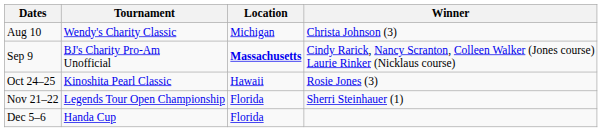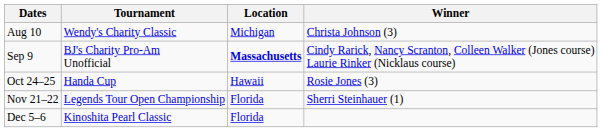 <table class="wikitable">
 <tr>
 <th>Dates</th>
 <th>Tournament</th>
 <th>Location</th>
 <th>Winner</th>
 </tr>
 <tr>
 <td>Aug 10</td>
 <td><a href='#'>Wendy's Charity Classic</a></td>
 <td><a href='#'>Michigan</a></td>
 <td> <a href='#'>Christa Johnson</a> (3)</td>
 </tr>
 <tr>
 <td>Sep 9</td>
 <td><a href='#'>BJ's Charity Pro-Am</a><br>Unofficial</td>
 <td><strong><a href='#'>Massachusetts</a></strong></td>
 <td> <a href='#'>Cindy Rarick</a>,  <a href='#'>Nancy Scranton</a>,  <a href='#'>Colleen Walker</a> (Jones course)<br> <a href='#'>Laurie Rinker</a> (Nicklaus course)</td>
 </tr>
 <tr>
 <td>Oct 24–25</td>
-<td><a href='#'>Kinoshita Pearl Classic</a></td>
+<td><a href='#'>Handa Cup</a></td>
 <td><a href='#'>Hawaii</a></td>
 <td> <a href='#'>Rosie Jones</a> (3)</td>
 </tr>
 <tr>
 <td>Nov 21–22</td>
 <td><a href='#'>Legends Tour Open Championship</a></td>
 <td><a href='#'>Florida</a></td>
 <td> <a href='#'>Sherri Steinhauer</a> (1)</td>
 </tr>
 <tr>
 <td>Dec 5–6</td>
-<td><a href='#'>Handa Cup</a></td>
+<td><a href='#'>Kinoshita Pearl Classic</a></td>
 <td><a href='#'>Florida</a></td>
 <td></td>
 </tr>
 </table>
